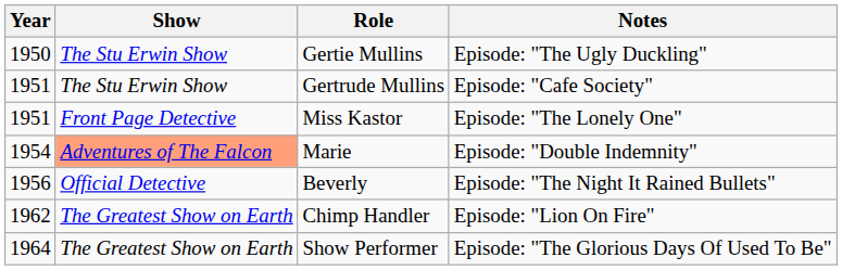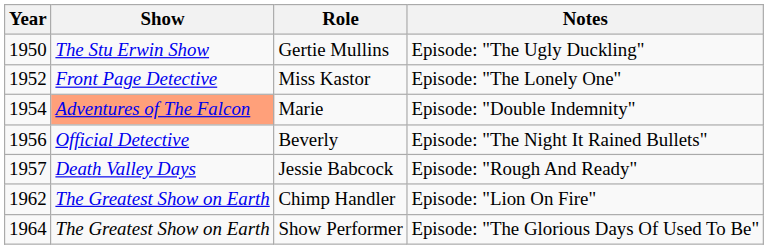 <table class="wikitable sortable">
 <tr>
 <th>Year</th>
 <th>Show</th>
 <th>Role</th>
 <th class="unsortable">Notes</th>
 </tr>
 <tr>
 <td>1950</td>
 <td><em><a href='#'>The Stu Erwin Show</a></em></td>
 <td>Gertie Mullins</td>
 <td>Episode: "The Ugly Duckling"</td>
 </tr>
 <tr>
-<td>1951</td>
-<td><em>The Stu Erwin Show</em></td>
-<td>Gertrude Mullins</td>
-<td>Episode: "Cafe Society"</td>
-</tr>
-<tr>
-<td>1951</td>
+<td>1952</td>
 <td><em><a href='#'>Front Page Detective</a></em></td>
 <td>Miss Kastor</td>
 <td>Episode: "The Lonely One"</td>
 </tr>
 <tr>
 <td>1954</td>
 <td style="background: lightsalmon;"><em><a href='#'>Adventures of The Falcon</a></em></td>
 <td>Marie</td>
 <td>Episode: "Double Indemnity"</td>
 </tr>
 <tr>
 <td>1956</td>
 <td><em><a href='#'>Official Detective</a></em></td>
 <td>Beverly</td>
 <td>Episode: "The Night It Rained Bullets"</td>
 </tr>
 <tr>
+<td>1957</td>
+<td><em><a href='#'>Death Valley Days</a></em></td>
+<td>Jessie Babcock</td>
+<td>Episode: "Rough And Ready"</td>
+</tr>
+<tr>
 <td>1962</td>
 <td><em><a href='#'>The Greatest Show on Earth</a></em></td>
 <td>Chimp Handler</td>
 <td>Episode: "Lion On Fire"</td>
 </tr>
 <tr>
 <td>1964</td>
 <td><em>The Greatest Show on Earth</em></td>
 <td>Show Performer</td>
 <td>Episode: "The Glorious Days Of Used To Be"</td>
 </tr>
 </table>
